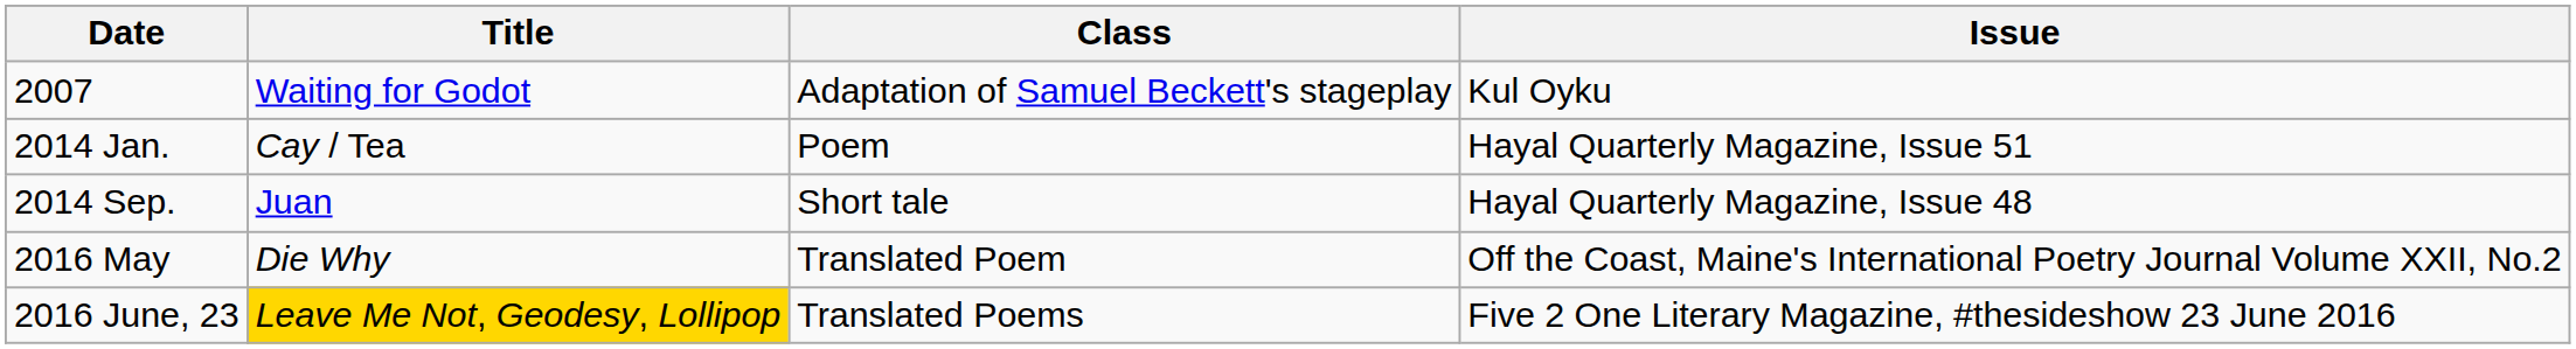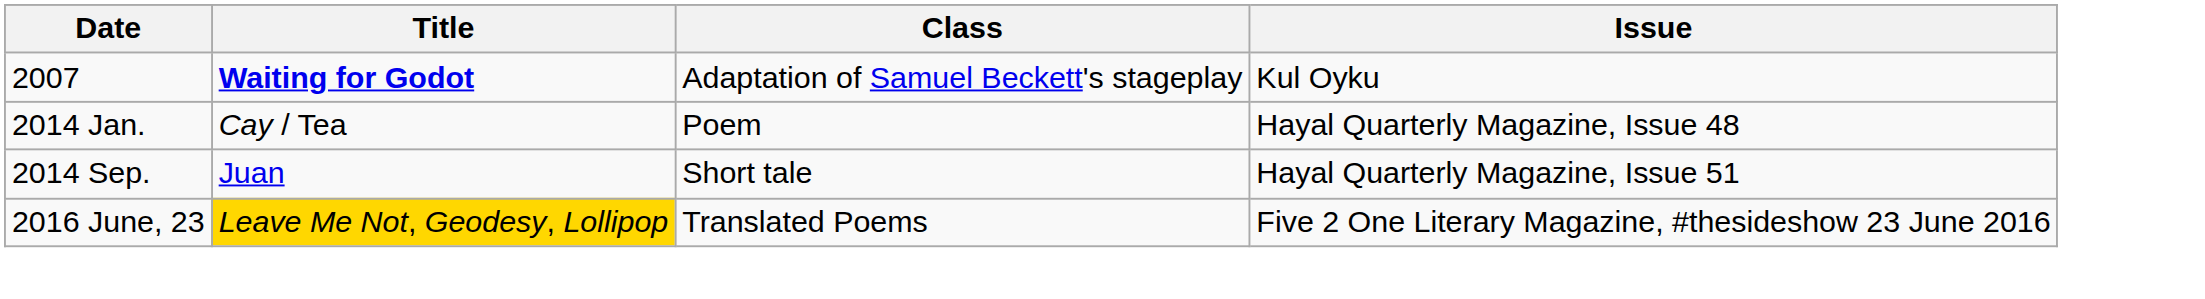 <table class="wikitable sortable">
 <tr>
 <th>Date</th>
 <th>Title</th>
 <th>Class</th>
 <th>Issue</th>
 </tr>
 <tr>
 <td>2007</td>
-<td><a href='#'>Waiting for Godot</a></td>
+<td><strong><a href='#'>Waiting for Godot</a></strong></td>
 <td>Adaptation of <a href='#'>Samuel Beckett</a>'s stageplay</td>
 <td>Kul Oyku</td>
 </tr>
 <tr>
 <td>2014 Jan.</td>
 <td><em>Cay</em> / Tea</td>
 <td>Poem</td>
-<td>Hayal Quarterly Magazine, Issue 51</td>
+<td>Hayal Quarterly Magazine, Issue 48</td>
 </tr>
 <tr>
 <td>2014 Sep.</td>
 <td><a href='#'>Juan</a></td>
 <td>Short tale</td>
-<td>Hayal Quarterly Magazine, Issue 48</td>
-</tr>
-<tr>
-<td>2016 May</td>
-<td><em>Die Why</em></td>
-<td>Translated Poem</td>
-<td>Off the Coast, Maine's International Poetry Journal Volume XXII, No.2</td>
+<td>Hayal Quarterly Magazine, Issue 51</td>
 </tr>
 <tr>
 <td>2016 June, 23</td>
 <td style="background: gold;"><em>Leave Me Not</em>, <em>Geodesy</em>, <em>Lollipop</em></td>
 <td>Translated Poems</td>
 <td>Five 2 One Literary Magazine, #thesideshow 23 June 2016</td>
 </tr>
 </table>
